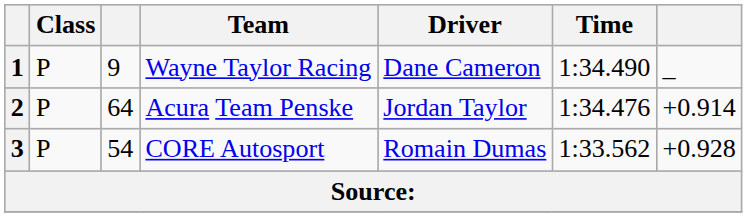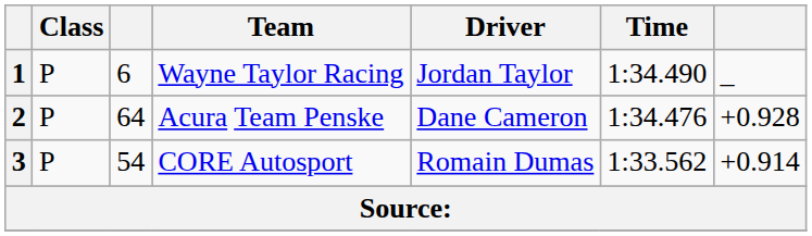 <table class="wikitable">
 <tr>
 <th scope="col"></th>
 <th scope="col">Class</th>
 <th scope="col"></th>
 <th scope="col">Team</th>
 <th scope="col">Driver</th>
 <th scope="col">Time</th>
 <th scope="col"></th>
 </tr>
 <tr>
 <th scope="row">1</th>
 <td>P</td>
-<td>9</td>
+<td>6</td>
 <td><a href='#'>Wayne Taylor Racing</a></td>
-<td><a href='#'>Dane Cameron</a></td>
+<td><a href='#'>Jordan Taylor</a></td>
 <td>1:34.490</td>
 <td>_</td>
 </tr>
 <tr>
 <th scope="row">2</th>
 <td>P</td>
 <td>64</td>
 <td><a href='#'>Acura</a> <a href='#'>Team Penske</a></td>
-<td><a href='#'>Jordan Taylor</a></td>
+<td><a href='#'>Dane Cameron</a></td>
 <td>1:34.476</td>
-<td>+0.914</td>
+<td>+0.928</td>
 </tr>
 <tr>
 <th scope="row">3</th>
 <td>P</td>
 <td>54</td>
 <td><a href='#'>CORE Autosport</a></td>
 <td><a href='#'>Romain Dumas</a></td>
 <td>1:33.562</td>
-<td>+0.928</td>
+<td>+0.914</td>
 </tr>
 <tr>
 <th colspan="7">Source:</th>
 </tr>
 <tr>
 </tr>
 </table>
